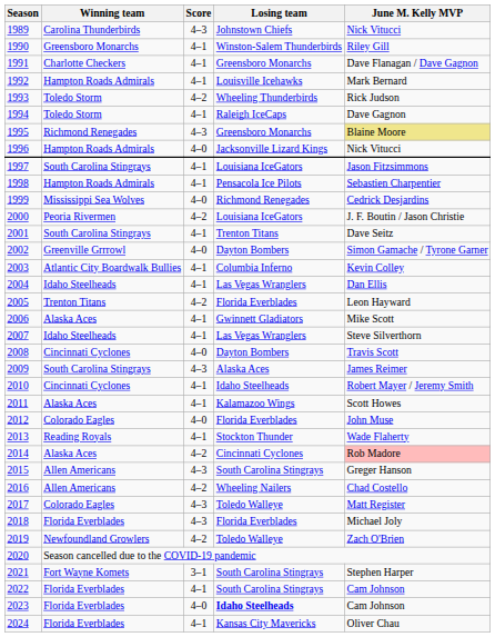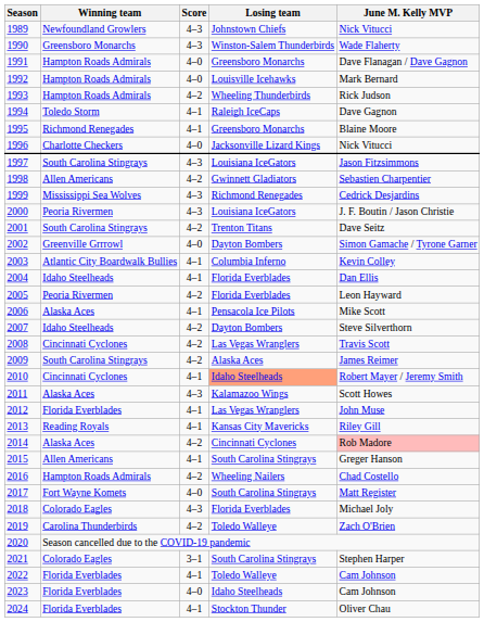 <table class="wikitable">
 <tr>
 <th>Season</th>
 <th>Winning team</th>
 <th>Score</th>
 <th>Losing team</th>
 <th>June M. Kelly MVP</th>
 </tr>
 <tr>
 <td><a href='#'>1989</a></td>
-<td><a href='#'>Carolina Thunderbirds</a> </td>
+<td><a href='#'>Newfoundland Growlers</a> </td>
 <td align=center>4–3</td>
 <td><a href='#'>Johnstown Chiefs</a></td>
 <td><a href='#'>Nick Vitucci</a></td>
 </tr>
 <tr>
 <td><a href='#'>1990</a></td>
 <td><a href='#'>Greensboro Monarchs</a> </td>
-<td align=center>4–1</td>
+<td align=center>4–3</td>
 <td><a href='#'>Winston-Salem Thunderbirds</a></td>
-<td><a href='#'>Riley Gill</a></td>
+<td><a href='#'>Wade Flaherty</a></td>
 </tr>
 <tr>
 <td><a href='#'>1991</a></td>
-<td><a href='#'>Charlotte Checkers</a> </td>
-<td align=center>4–1</td>
+<td><a href='#'>Hampton Roads Admirals</a> </td>
+<td align=center>4–0</td>
 <td><a href='#'>Greensboro Monarchs</a></td>
 <td>Dave Flanagan / <a href='#'>Dave Gagnon</a></td>
 </tr>
 <tr>
 <td><a href='#'>1992</a></td>
 <td><a href='#'>Hampton Roads Admirals</a> </td>
-<td align=center>4–1</td>
+<td align=center>4–0</td>
 <td><a href='#'>Louisville Icehawks</a></td>
 <td>Mark Bernard</td>
 </tr>
 <tr>
 <td><a href='#'>1993</a></td>
-<td><a href='#'>Toledo Storm</a> </td>
+<td><a href='#'>Hampton Roads Admirals</a> </td>
 <td align=center>4–2</td>
 <td><a href='#'>Wheeling Thunderbirds</a></td>
 <td>Rick Judson</td>
 </tr>
 <tr>
 <td><a href='#'>1994</a></td>
 <td><a href='#'>Toledo Storm</a> </td>
 <td align=center>4–1</td>
 <td><a href='#'>Raleigh IceCaps</a></td>
 <td>Dave Gagnon </td>
 </tr>
 <tr>
 <td><a href='#'>1995</a></td>
 <td><a href='#'>Richmond Renegades</a> </td>
-<td align=center>4–3</td>
+<td align=center>4–1</td>
 <td><a href='#'>Greensboro Monarchs</a></td>
-<td style="background: khaki;">Blaine Moore</td>
+<td>Blaine Moore</td>
 </tr>
 <tr style="border-bottom: 2px solid black;">
 <td><a href='#'>1996</a></td>
-<td><a href='#'>Hampton Roads Admirals</a> </td>
+<td><a href='#'>Charlotte Checkers</a> </td>
 <td align=center>4–0</td>
 <td><a href='#'>Jacksonville Lizard Kings</a></td>
 <td>Nick Vitucci </td>
 </tr>
 <tr>
 <td><a href='#'>1997</a></td>
 <td><a href='#'>South Carolina Stingrays</a> </td>
-<td align=center>4–1</td>
+<td align=center>4–3</td>
 <td><a href='#'>Louisiana IceGators</a></td>
 <td><a href='#'>Jason Fitzsimmons</a></td>
 </tr>
 <tr>
 <td><a href='#'>1998</a></td>
-<td><a href='#'>Hampton Roads Admirals</a> </td>
-<td align=center>4–1</td>
-<td><a href='#'>Pensacola Ice Pilots</a></td>
+<td><a href='#'>Allen Americans</a> </td>
+<td align=center>4–2</td>
+<td><a href='#'>Gwinnett Gladiators</a></td>
 <td><a href='#'>Sebastien Charpentier</a></td>
 </tr>
 <tr>
 <td><a href='#'>1999</a></td>
 <td><a href='#'>Mississippi Sea Wolves</a> </td>
-<td align=center>4–0</td>
+<td align=center>4–3</td>
 <td><a href='#'>Richmond Renegades</a></td>
 <td><a href='#'>Cedrick Desjardins</a></td>
 </tr>
 <tr>
 <td><a href='#'>2000</a></td>
 <td><a href='#'>Peoria Rivermen</a> </td>
-<td align=center>4–2</td>
+<td align=center>4–3</td>
 <td><a href='#'>Louisiana IceGators</a></td>
 <td>J. F. Boutin / Jason Christie</td>
 </tr>
 <tr>
 <td><a href='#'>2001</a></td>
 <td><a href='#'>South Carolina Stingrays</a> </td>
-<td align=center>4–1</td>
+<td align=center>4–2</td>
 <td><a href='#'>Trenton Titans</a></td>
 <td>Dave Seitz</td>
 </tr>
 <tr>
 <td><a href='#'>2002</a></td>
 <td><a href='#'>Greenville Grrrowl</a> </td>
 <td align=center>4–0</td>
 <td><a href='#'>Dayton Bombers</a></td>
 <td><a href='#'>Simon Gamache</a> / <a href='#'>Tyrone Garner</a></td>
 </tr>
 <tr>
 <td><a href='#'>2003</a></td>
 <td><a href='#'>Atlantic City Boardwalk Bullies</a> </td>
 <td align=center>4–1</td>
 <td><a href='#'>Columbia Inferno</a></td>
 <td><a href='#'>Kevin Colley</a></td>
 </tr>
 <tr>
 <td><a href='#'>2004</a></td>
 <td><a href='#'>Idaho Steelheads</a> </td>
 <td align=center>4–1</td>
-<td><a href='#'>Las Vegas Wranglers</a></td>
+<td><a href='#'>Florida Everblades</a></td>
 <td><a href='#'>Dan Ellis</a></td>
 </tr>
 <tr>
 <td><a href='#'>2005</a></td>
-<td><a href='#'>Trenton Titans</a> </td>
+<td><a href='#'>Peoria Rivermen</a> </td>
 <td align=center>4–2</td>
 <td><a href='#'>Florida Everblades</a></td>
 <td>Leon Hayward</td>
 </tr>
 <tr>
 <td><a href='#'>2006</a></td>
 <td><a href='#'>Alaska Aces</a> </td>
 <td align=center>4–1</td>
-<td><a href='#'>Gwinnett Gladiators</a></td>
+<td><a href='#'>Pensacola Ice Pilots</a></td>
 <td>Mike Scott</td>
 </tr>
 <tr>
 <td><a href='#'>2007</a></td>
 <td><a href='#'>Idaho Steelheads</a> </td>
-<td align=center>4–1</td>
-<td><a href='#'>Las Vegas Wranglers</a></td>
+<td align=center>4–2</td>
+<td><a href='#'>Dayton Bombers</a></td>
 <td>Steve Silverthorn</td>
 </tr>
 <tr>
 <td><a href='#'>2008</a></td>
 <td><a href='#'>Cincinnati Cyclones</a> </td>
-<td align=center>4–0</td>
-<td><a href='#'>Dayton Bombers</a></td>
+<td align=center>4–2</td>
+<td><a href='#'>Las Vegas Wranglers</a></td>
 <td><a href='#'>Travis Scott</a></td>
 </tr>
 <tr>
 <td><a href='#'>2009</a></td>
 <td><a href='#'>South Carolina Stingrays</a> </td>
-<td align=center>4–3</td>
+<td align=center>4–2</td>
 <td><a href='#'>Alaska Aces</a></td>
 <td><a href='#'>James Reimer</a></td>
 </tr>
 <tr>
 <td><a href='#'>2010</a></td>
 <td><a href='#'>Cincinnati Cyclones</a> </td>
 <td align=center>4–1</td>
-<td><a href='#'>Idaho Steelheads</a></td>
+<td style="background: lightsalmon;"><a href='#'>Idaho Steelheads</a></td>
 <td><a href='#'>Robert Mayer</a> / <a href='#'>Jeremy Smith</a></td>
 </tr>
 <tr>
 <td><a href='#'>2011</a></td>
 <td><a href='#'>Alaska Aces</a> </td>
-<td align=center>4–1</td>
+<td align=center>4–3</td>
 <td><a href='#'>Kalamazoo Wings</a></td>
 <td>Scott Howes</td>
 </tr>
 <tr>
 <td><a href='#'>2012</a></td>
-<td><a href='#'>Colorado Eagles</a> </td>
-<td align=center>4–0</td>
-<td><a href='#'>Florida Everblades</a></td>
+<td><a href='#'>Florida Everblades</a> </td>
+<td align=center>4–1</td>
+<td><a href='#'>Las Vegas Wranglers</a></td>
 <td><a href='#'>John Muse</a></td>
 </tr>
 <tr>
 <td><a href='#'>2013</a></td>
 <td><a href='#'>Reading Royals</a> </td>
 <td align=center>4–1</td>
-<td><a href='#'>Stockton Thunder</a></td>
-<td><a href='#'>Wade Flaherty</a></td>
+<td><a href='#'>Kansas City Mavericks</a></td>
+<td><a href='#'>Riley Gill</a></td>
 </tr>
 <tr>
 <td><a href='#'>2014</a></td>
 <td><a href='#'>Alaska Aces</a> </td>
 <td align=center>4–2</td>
 <td><a href='#'>Cincinnati Cyclones</a></td>
 <td bgcolor="#ffbbbb">Rob Madore</td>
 </tr>
 <tr>
 <td><a href='#'>2015</a></td>
 <td><a href='#'>Allen Americans</a> </td>
-<td align=center>4–3</td>
+<td align=center>4–1</td>
 <td><a href='#'>South Carolina Stingrays</a></td>
 <td>Greger Hanson</td>
 </tr>
 <tr>
 <td><a href='#'>2016</a></td>
-<td><a href='#'>Allen Americans</a> </td>
+<td><a href='#'>Hampton Roads Admirals</a> </td>
 <td align=center>4–2</td>
 <td><a href='#'>Wheeling Nailers</a></td>
 <td><a href='#'>Chad Costello</a></td>
 </tr>
 <tr>
 <td><a href='#'>2017</a></td>
-<td><a href='#'>Colorado Eagles</a> </td>
-<td align=center>4–3</td>
-<td><a href='#'>Toledo Walleye</a></td>
+<td><a href='#'>Fort Wayne Komets</a> </td>
+<td align=center>4–0</td>
+<td><a href='#'>South Carolina Stingrays</a></td>
 <td><a href='#'>Matt Register</a></td>
 </tr>
 <tr>
 <td><a href='#'>2018</a></td>
-<td><a href='#'>Florida Everblades</a> </td>
+<td><a href='#'>Colorado Eagles</a> </td>
 <td align=center>4–3</td>
 <td><a href='#'>Florida Everblades</a></td>
 <td>Michael Joly</td>
 </tr>
 <tr>
 <td><a href='#'>2019</a></td>
-<td><a href='#'>Newfoundland Growlers</a> </td>
+<td><a href='#'>Carolina Thunderbirds</a> </td>
 <td align=center>4–2</td>
 <td><a href='#'>Toledo Walleye</a></td>
 <td><a href='#'>Zach O'Brien</a></td>
 </tr>
 <tr>
 <td><a href='#'>2020</a></td>
 <td colspan=4>Season cancelled due to the <a href='#'>COVID-19 pandemic</a></td>
 </tr>
 <tr>
 <td><a href='#'>2021</a></td>
-<td><a href='#'>Fort Wayne Komets</a> </td>
+<td><a href='#'>Colorado Eagles</a> </td>
 <td align=center>3–1</td>
 <td><a href='#'>South Carolina Stingrays</a></td>
 <td>Stephen Harper</td>
 </tr>
 <tr>
 <td><a href='#'>2022</a></td>
 <td><a href='#'>Florida Everblades</a> </td>
 <td align=center>4–1</td>
-<td><a href='#'>South Carolina Stingrays</a></td>
+<td><a href='#'>Toledo Walleye</a></td>
 <td><a href='#'>Cam Johnson</a></td>
 </tr>
 <tr>
 <td><a href='#'>2023</a></td>
 <td><a href='#'>Florida Everblades</a> </td>
 <td align=center>4–0</td>
-<td><strong><a href='#'>Idaho Steelheads</a></strong></td>
+<td><a href='#'>Idaho Steelheads</a></td>
 <td>Cam Johnson </td>
 </tr>
 <tr>
 <td><a href='#'>2024</a></td>
 <td><a href='#'>Florida Everblades</a> </td>
 <td align=center>4–1</td>
-<td><a href='#'>Kansas City Mavericks</a></td>
+<td><a href='#'>Stockton Thunder</a></td>
 <td>Oliver Chau<br></td>
 </tr>
 </table>
